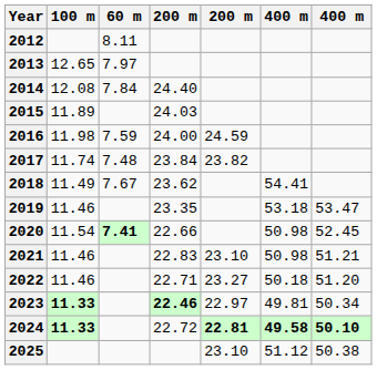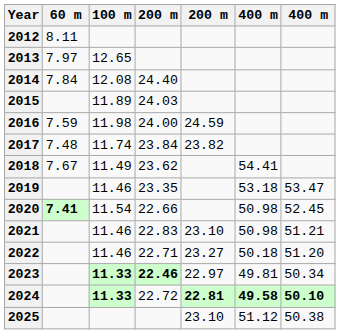 <table class="wikitable" style="text-align:center;">
 <tr>
 <th scope="col">Year</th>
+<th scope="col">60 m</th>
 <th scope="col">100 m</th>
-<th scope="col">60 m</th>
 <th scope="col">200 m</th>
 <th scope="col">200 m<br></th>
 <th scope="col">400 m</th>
 <th scope="col">400 m<br></th>
 </tr>
 <tr>
 <th scope="row">2012</th>
+<td>8.11 </td>
 <td></td>
-<td>8.11 </td>
 <td></td>
 <td></td>
 <td></td>
 <td></td>
 </tr>
 <tr>
 <th scope="row">2013</th>
+<td>7.97 </td>
 <td>12.65</td>
-<td>7.97 </td>
 <td></td>
 <td></td>
 <td></td>
 <td></td>
 </tr>
 <tr>
 <th scope="row">2014</th>
+<td>7.84 </td>
 <td>12.08</td>
-<td>7.84 </td>
 <td>24.40</td>
 <td></td>
 <td></td>
 <td></td>
 </tr>
 <tr>
 <th scope="row">2015</th>
+<td></td>
 <td>11.89</td>
-<td></td>
 <td>24.03</td>
 <td></td>
 <td></td>
 <td></td>
 </tr>
 <tr>
 <th scope="row">2016</th>
+<td>7.59 </td>
 <td>11.98</td>
-<td>7.59 </td>
 <td>24.00</td>
 <td>24.59 </td>
 <td></td>
 <td></td>
 </tr>
 <tr>
 <th scope="row">2017</th>
+<td>7.48 </td>
 <td>11.74</td>
-<td>7.48 </td>
 <td>23.84</td>
 <td>23.82 </td>
 <td></td>
 <td></td>
 </tr>
 <tr>
 <th scope="row">2018</th>
+<td>7.67 </td>
 <td>11.49</td>
-<td>7.67 </td>
 <td>23.62</td>
 <td></td>
 <td>54.41</td>
 <td> </td>
 </tr>
 <tr>
 <th scope="row">2019</th>
+<td></td>
 <td>11.46</td>
-<td></td>
 <td>23.35</td>
 <td></td>
 <td>53.18</td>
 <td>53.47 </td>
 </tr>
 <tr>
 <th scope="row">2020</th>
+<td bgcolor="#cfc"><strong>7.41</strong> </td>
 <td>11.54</td>
-<td bgcolor="#cfc"><strong>7.41</strong> </td>
 <td>22.66</td>
 <td></td>
 <td>50.98</td>
 <td>52.45 </td>
 </tr>
 <tr>
 <th scope="row">2021</th>
+<td></td>
 <td>11.46</td>
-<td></td>
 <td>22.83</td>
 <td>23.10 </td>
 <td>50.98</td>
 <td>51.21 </td>
 </tr>
 <tr>
 <th scope="row">2022</th>
+<td></td>
 <td>11.46</td>
-<td></td>
 <td>22.71</td>
 <td>23.27 </td>
 <td>50.18</td>
 <td>51.20 </td>
 </tr>
 <tr>
 <th scope="row">2023</th>
+<td></td>
 <td bgcolor="#cfc"><strong>11.33</strong></td>
-<td></td>
 <td bgcolor="#cfc"><strong>22.46</strong></td>
 <td>22.97 </td>
 <td>49.81</td>
 <td>50.34 </td>
 </tr>
 <tr>
 <th scope="row">2024</th>
+<td></td>
 <td bgcolor="#cfc"><strong>11.33</strong></td>
-<td></td>
 <td>22.72</td>
 <td bgcolor="#cfc"><strong>22.81</strong> </td>
 <td bgcolor="#cfc"><strong>49.58</strong></td>
 <td bgcolor="#cfc"><strong>50.10</strong> </td>
 </tr>
 <tr>
 <th scope="row">2025</th>
 <td></td>
 <td></td>
 <td></td>
 <td>23.10 </td>
 <td>51.12</td>
 <td>50.38 </td>
 </tr>
 </table>
